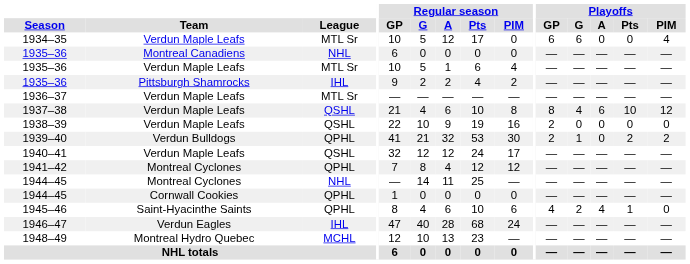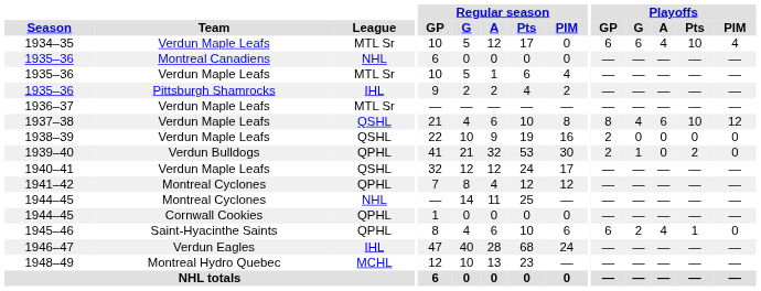 <table border="0" cellpadding="1" cellspacing="0" style="text-align:center; width:60em">
 <tr bgcolor="#e0e0e0">
 <th colspan="3" bgcolor="#ffffff"></th>
 <th rowspan="100" bgcolor="#ffffff"></th>
 <th colspan="5"><a href='#'>Regular season</a></th>
 <th rowspan="100" bgcolor="#ffffff"></th>
 <th colspan="5"><a href='#'>Playoffs</a></th>
 </tr>
 <tr bgcolor="#e0e0e0">
 <th><a href='#'>Season</a></th>
 <th>Team</th>
 <th>League</th>
 <th>GP</th>
 <th><a href='#'>G</a></th>
 <th><a href='#'>A</a></th>
 <th><a href='#'>Pts</a></th>
 <th><a href='#'>PIM</a></th>
 <th>GP</th>
 <th>G</th>
 <th>A</th>
 <th>Pts</th>
 <th>PIM</th>
 </tr>
 <tr>
 <td>1934–35</td>
 <td><a href='#'>Verdun Maple Leafs</a></td>
 <td>MTL Sr</td>
 <td>10</td>
 <td>5</td>
 <td>12</td>
 <td>17</td>
 <td>0</td>
 <td>6</td>
 <td>6</td>
-<td>0</td>
-<td>0</td>
+<td>4</td>
+<td>10</td>
 <td>4</td>
 </tr>
 <tr bgcolor="#f0f0f0">
 <td><a href='#'>1935–36</a></td>
 <td><a href='#'>Montreal Canadiens</a></td>
 <td><a href='#'>NHL</a></td>
 <td>6</td>
 <td>0</td>
 <td>0</td>
 <td>0</td>
 <td>0</td>
 <td>—</td>
 <td>—</td>
 <td>—</td>
 <td>—</td>
 <td>—</td>
 </tr>
 <tr>
 <td>1935–36</td>
 <td>Verdun Maple Leafs</td>
 <td>MTL Sr</td>
 <td>10</td>
 <td>5</td>
 <td>1</td>
 <td>6</td>
 <td>4</td>
 <td>—</td>
 <td>—</td>
 <td>—</td>
 <td>—</td>
 <td>—</td>
 </tr>
 <tr bgcolor="#f0f0f0">
 <td><a href='#'>1935–36</a></td>
 <td><a href='#'>Pittsburgh Shamrocks</a></td>
 <td><a href='#'>IHL</a></td>
 <td>9</td>
 <td>2</td>
 <td>2</td>
 <td>4</td>
 <td>2</td>
 <td>—</td>
 <td>—</td>
 <td>—</td>
 <td>—</td>
 <td>—</td>
 </tr>
 <tr>
 <td>1936–37</td>
 <td>Verdun Maple Leafs</td>
 <td>MTL Sr</td>
 <td>—</td>
 <td>—</td>
 <td>—</td>
 <td>—</td>
 <td>—</td>
 <td>—</td>
 <td>—</td>
 <td>—</td>
 <td>—</td>
 <td>—</td>
 </tr>
 <tr bgcolor="#f0f0f0">
 <td>1937–38</td>
 <td>Verdun Maple Leafs</td>
 <td><a href='#'>QSHL</a></td>
 <td>21</td>
 <td>4</td>
 <td>6</td>
 <td>10</td>
 <td>8</td>
 <td>8</td>
 <td>4</td>
 <td>6</td>
 <td>10</td>
 <td>12</td>
 </tr>
 <tr>
 <td>1938–39</td>
 <td>Verdun Maple Leafs</td>
 <td>QSHL</td>
 <td>22</td>
 <td>10</td>
 <td>9</td>
 <td>19</td>
 <td>16</td>
 <td>2</td>
 <td>0</td>
 <td>0</td>
 <td>0</td>
 <td>0</td>
 </tr>
 <tr bgcolor="#f0f0f0">
 <td>1939–40</td>
 <td>Verdun Bulldogs</td>
 <td>QPHL</td>
 <td>41</td>
 <td>21</td>
 <td>32</td>
 <td>53</td>
 <td>30</td>
 <td>2</td>
 <td>1</td>
 <td>0</td>
 <td>2</td>
-<td>2</td>
+<td>0</td>
 </tr>
 <tr>
 <td>1940–41</td>
 <td>Verdun Maple Leafs</td>
 <td>QSHL</td>
 <td>32</td>
 <td>12</td>
 <td>12</td>
 <td>24</td>
 <td>17</td>
 <td>—</td>
 <td>—</td>
 <td>—</td>
 <td>—</td>
 <td>—</td>
 </tr>
 <tr bgcolor="#f0f0f0">
 <td>1941–42</td>
 <td>Montreal Cyclones</td>
 <td>QPHL</td>
 <td>7</td>
 <td>8</td>
 <td>4</td>
 <td>12</td>
 <td>12</td>
 <td>—</td>
 <td>—</td>
 <td>—</td>
 <td>—</td>
 <td>—</td>
 </tr>
 <tr>
 <td>1944–45</td>
 <td>Montreal Cyclones</td>
 <td><a href='#'>NHL</a></td>
 <td>—</td>
 <td>14</td>
 <td>11</td>
 <td>25</td>
 <td>—</td>
 <td>—</td>
 <td>—</td>
 <td>—</td>
 <td>—</td>
 <td>—</td>
 </tr>
 <tr bgcolor="#f0f0f0">
 <td>1944–45</td>
 <td>Cornwall Cookies</td>
 <td>QPHL</td>
 <td>1</td>
 <td>0</td>
 <td>0</td>
 <td>0</td>
 <td>0</td>
 <td>—</td>
 <td>—</td>
 <td>—</td>
 <td>—</td>
 <td>—</td>
 </tr>
 <tr>
 <td>1945–46</td>
 <td>Saint-Hyacinthe Saints</td>
 <td>QPHL</td>
 <td>8</td>
 <td>4</td>
 <td>6</td>
 <td>10</td>
 <td>6</td>
-<td>4</td>
+<td>6</td>
 <td>2</td>
 <td>4</td>
 <td>1</td>
 <td>0</td>
 </tr>
 <tr bgcolor="#f0f0f0">
 <td>1946–47</td>
 <td>Verdun Eagles</td>
 <td><a href='#'>IHL</a></td>
 <td>47</td>
 <td>40</td>
 <td>28</td>
 <td>68</td>
 <td>24</td>
 <td>—</td>
 <td>—</td>
 <td>—</td>
 <td>—</td>
 <td>—</td>
 </tr>
 <tr>
 <td>1948–49</td>
 <td>Montreal Hydro Quebec</td>
 <td><a href='#'>MCHL</a></td>
 <td>12</td>
 <td>10</td>
 <td>13</td>
 <td>23</td>
 <td>—</td>
 <td>—</td>
 <td>—</td>
 <td>—</td>
 <td>—</td>
 <td>—</td>
 </tr>
 <tr bgcolor="#e0e0e0">
 <th colspan="3">NHL totals</th>
 <th>6</th>
 <th>0</th>
 <th>0</th>
 <th>0</th>
 <th>0</th>
 <th>—</th>
 <th>—</th>
 <th>—</th>
 <th>—</th>
 <th>—</th>
 </tr>
 </table>
